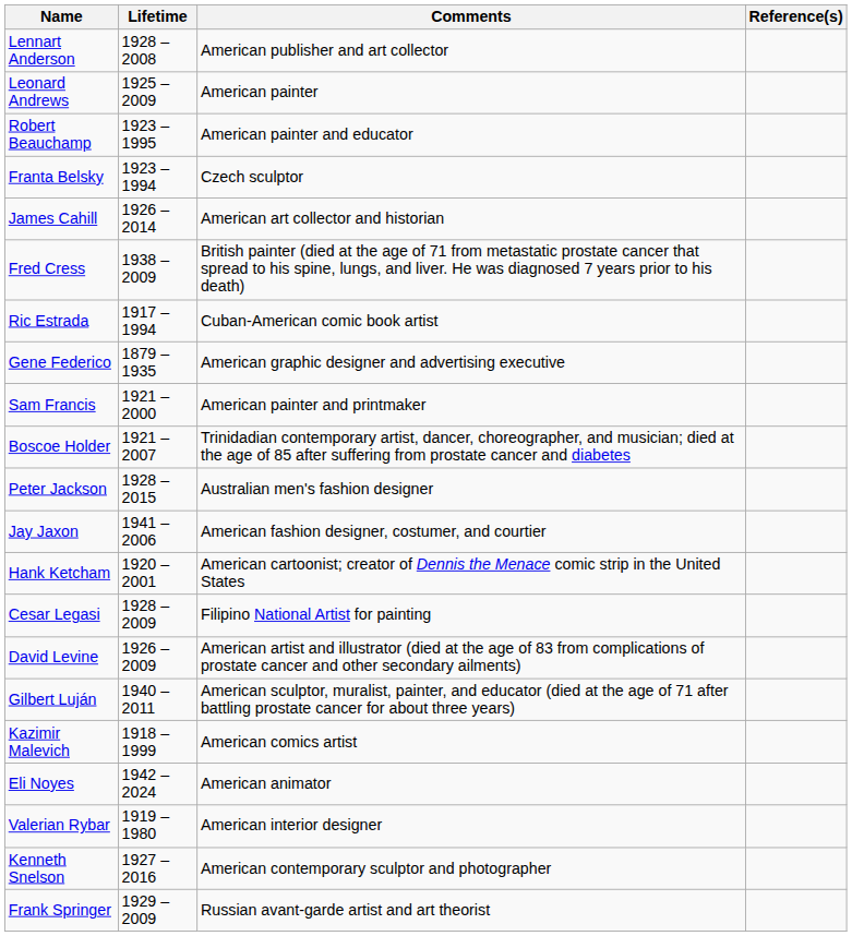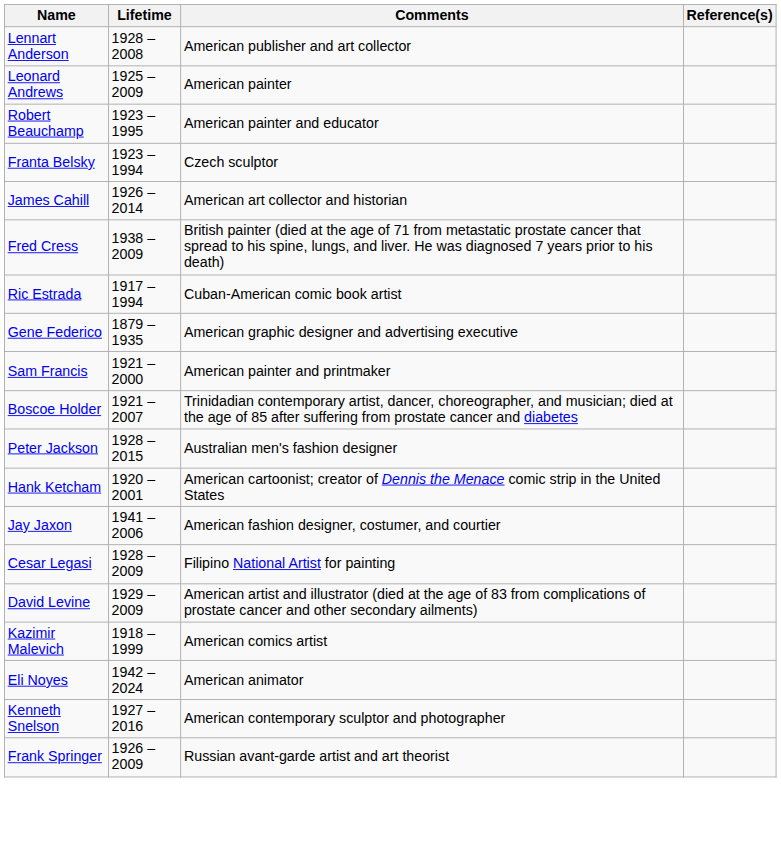 <table class="wikitable">
 <tr>
 <th>Name</th>
 <th>Lifetime</th>
 <th>Comments</th>
 <th>Reference(s)</th>
 </tr>
 <tr>
 <td><a href='#'>Lennart Anderson</a></td>
 <td>1928 – 2008</td>
 <td>American publisher and art collector</td>
 <td></td>
 </tr>
 <tr>
 <td><a href='#'>Leonard Andrews</a></td>
 <td>1925 – 2009</td>
 <td>American painter</td>
 <td></td>
 </tr>
 <tr>
 <td><a href='#'>Robert Beauchamp</a></td>
 <td>1923 – 1995</td>
 <td>American painter and educator</td>
 <td></td>
 </tr>
 <tr>
 <td><a href='#'>Franta Belsky</a></td>
 <td>1923 – 1994</td>
 <td>Czech sculptor</td>
 <td></td>
 </tr>
 <tr>
 <td><a href='#'>James Cahill</a></td>
 <td>1926 – 2014</td>
 <td>American art collector and historian</td>
 <td></td>
 </tr>
 <tr>
 <td><a href='#'>Fred Cress</a></td>
 <td>1938 – 2009</td>
 <td>British painter (died at the age of 71 from metastatic prostate cancer that spread to his spine, lungs, and liver. He was diagnosed 7 years prior to his death)</td>
 <td></td>
 </tr>
 <tr>
 <td><a href='#'>Ric Estrada</a></td>
 <td>1917 – 1994</td>
 <td>Cuban-American comic book artist</td>
 <td></td>
 </tr>
 <tr>
 <td><a href='#'>Gene Federico</a></td>
 <td>1879 – 1935</td>
 <td>American graphic designer and advertising executive</td>
 <td></td>
 </tr>
 <tr>
 <td><a href='#'>Sam Francis</a></td>
 <td>1921 – 2000</td>
 <td>American painter and printmaker</td>
 <td></td>
 </tr>
 <tr>
 <td><a href='#'>Boscoe Holder</a></td>
 <td>1921 – 2007</td>
 <td>Trinidadian contemporary artist, dancer, choreographer, and musician; died at the age of 85 after suffering from prostate cancer and <a href='#'>diabetes</a></td>
 <td></td>
 </tr>
 <tr>
 <td><a href='#'>Peter Jackson</a></td>
 <td>1928 – 2015</td>
 <td>Australian men's fashion designer</td>
 <td></td>
 </tr>
 <tr>
+<td><a href='#'>Hank Ketcham</a></td>
+<td>1920 – 2001</td>
+<td>American cartoonist; creator of <em><a href='#'>Dennis the Menace</a></em> comic strip in the United States</td>
+<td></td>
+</tr>
+<tr>
 <td><a href='#'>Jay Jaxon</a></td>
 <td>1941 – 2006</td>
 <td>American fashion designer, costumer, and courtier</td>
-<td></td>
-</tr>
-<tr>
-<td><a href='#'>Hank Ketcham</a></td>
-<td>1920 – 2001</td>
-<td>American cartoonist; creator of <em><a href='#'>Dennis the Menace</a></em> comic strip in the United States</td>
 <td></td>
 </tr>
 <tr>
 <td><a href='#'>Cesar Legasi</a></td>
 <td>1928 – 2009</td>
 <td>Filipino <a href='#'>National Artist</a> for painting</td>
 <td></td>
 </tr>
 <tr>
 <td><a href='#'>David Levine</a></td>
-<td>1926 – 2009</td>
+<td>1929 – 2009</td>
 <td>American artist and illustrator (died at the age of 83 from complications of prostate cancer and other secondary ailments)</td>
-<td></td>
-</tr>
-<tr>
-<td><a href='#'>Gilbert Luján</a></td>
-<td>1940 – 2011</td>
-<td>American sculptor, muralist, painter, and educator (died at the age of 71 after battling prostate cancer for about three years)</td>
 <td></td>
 </tr>
 <tr>
 <td><a href='#'>Kazimir Malevich</a></td>
 <td>1918 – 1999</td>
 <td>American comics artist</td>
 <td></td>
 </tr>
 <tr>
 <td><a href='#'>Eli Noyes</a></td>
 <td>1942 – 2024</td>
 <td>American animator</td>
 <td></td>
 </tr>
 <tr>
-<td><a href='#'>Valerian Rybar</a></td>
-<td>1919 – 1980</td>
-<td>American interior designer</td>
-<td></td>
-</tr>
-<tr>
 <td><a href='#'>Kenneth Snelson</a></td>
 <td>1927 – 2016</td>
 <td>American contemporary sculptor and photographer</td>
 <td></td>
 </tr>
 <tr>
 <td><a href='#'>Frank Springer</a></td>
-<td>1929 – 2009</td>
+<td>1926 – 2009</td>
 <td>Russian avant-garde artist and art theorist</td>
 <td></td>
 </tr>
 </table>
